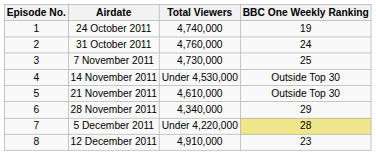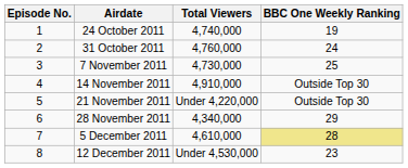 <table class="wikitable" style="text-align:center;">
 <tr>
 <th>Episode No.</th>
 <th>Airdate</th>
 <th>Total Viewers</th>
 <th>BBC One Weekly Ranking</th>
 </tr>
 <tr>
 <td>1</td>
 <td>24 October 2011</td>
 <td>4,740,000</td>
 <td>19</td>
 </tr>
 <tr>
 <td>2</td>
 <td>31 October 2011</td>
 <td>4,760,000</td>
 <td>24</td>
 </tr>
 <tr>
 <td>3</td>
 <td>7 November 2011</td>
 <td>4,730,000</td>
 <td>25</td>
 </tr>
 <tr>
 <td>4</td>
 <td>14 November 2011</td>
-<td>Under 4,530,000</td>
+<td>4,910,000</td>
 <td>Outside Top 30</td>
 </tr>
 <tr>
 <td>5</td>
 <td>21 November 2011</td>
-<td>4,610,000</td>
+<td>Under 4,220,000</td>
 <td>Outside Top 30</td>
 </tr>
 <tr>
 <td>6</td>
 <td>28 November 2011</td>
 <td>4,340,000</td>
 <td>29</td>
 </tr>
 <tr>
 <td>7</td>
 <td>5 December 2011</td>
-<td>Under 4,220,000</td>
+<td>4,610,000</td>
 <td style="background: khaki;">28</td>
 </tr>
 <tr>
 <td>8</td>
 <td>12 December 2011</td>
-<td>4,910,000</td>
+<td>Under 4,530,000</td>
 <td>23</td>
 </tr>
 </table>
